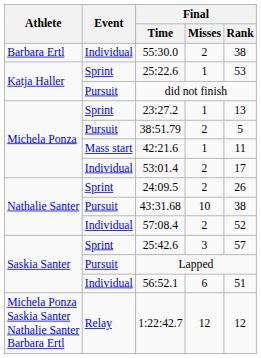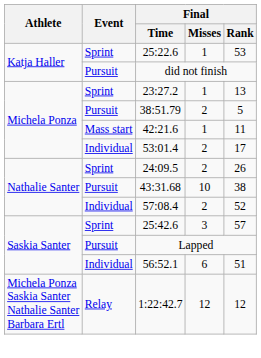 <table class="wikitable" style="font-size:90%">
 <tr>
 <th rowspan="2">Athlete</th>
 <th rowspan="2">Event</th>
 <th colspan="3">Final</th>
 </tr>
 <tr>
 <th>Time</th>
 <th>Misses</th>
 <th>Rank</th>
-</tr>
-<tr>
-<td><a href='#'>Barbara Ertl</a></td>
-<td><a href='#'>Individual</a></td>
-<td align="center">55:30.0</td>
-<td align="center">2</td>
-<td align="center">38</td>
 </tr>
 <tr>
 <td rowspan=2><a href='#'>Katja Haller</a></td>
 <td><a href='#'>Sprint</a></td>
 <td align="center">25:22.6</td>
 <td align="center">1</td>
 <td align="center">53</td>
 </tr>
 <tr>
 <td><a href='#'>Pursuit</a></td>
 <td colspan=3 align="center">did not finish</td>
 </tr>
 <tr>
 <td rowspan=4><a href='#'>Michela Ponza</a></td>
 <td><a href='#'>Sprint</a></td>
 <td align="center">23:27.2</td>
 <td align="center">1</td>
 <td align="center">13</td>
 </tr>
 <tr>
 <td><a href='#'>Pursuit</a></td>
 <td align="center">38:51.79</td>
 <td align="center">2</td>
 <td align="center">5</td>
 </tr>
 <tr>
 <td><a href='#'>Mass start</a></td>
 <td align="center">42:21.6</td>
 <td align="center">1</td>
 <td align="center">11</td>
 </tr>
 <tr>
 <td><a href='#'>Individual</a></td>
 <td align="center">53:01.4</td>
 <td align="center">2</td>
 <td align="center">17</td>
 </tr>
 <tr>
 <td rowspan=3><a href='#'>Nathalie Santer</a></td>
 <td><a href='#'>Sprint</a></td>
 <td align="center">24:09.5</td>
 <td align="center">2</td>
 <td align="center">26</td>
 </tr>
 <tr>
 <td><a href='#'>Pursuit</a></td>
 <td align="center">43:31.68</td>
 <td align="center">10</td>
 <td align="center">38</td>
 </tr>
 <tr>
 <td><a href='#'>Individual</a></td>
 <td align="center">57:08.4</td>
 <td align="center">2</td>
 <td align="center">52</td>
 </tr>
 <tr>
 <td rowspan=3><a href='#'>Saskia Santer</a></td>
 <td><a href='#'>Sprint</a></td>
 <td align="center">25:42.6</td>
 <td align="center">3</td>
 <td align="center">57</td>
 </tr>
 <tr>
 <td><a href='#'>Pursuit</a></td>
 <td colspan=3 align="center">Lapped</td>
 </tr>
 <tr>
 <td><a href='#'>Individual</a></td>
 <td align="center">56:52.1</td>
 <td align="center">6</td>
 <td align="center">51</td>
 </tr>
 <tr>
 <td><a href='#'>Michela Ponza</a><br><a href='#'>Saskia Santer</a><br> <a href='#'>Nathalie Santer</a><br><a href='#'>Barbara Ertl</a></td>
 <td><a href='#'>Relay</a></td>
 <td align="center">1:22:42.7</td>
 <td align="center">12</td>
 <td align="center">12</td>
 </tr>
 </table>
